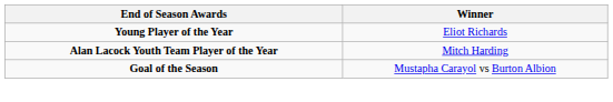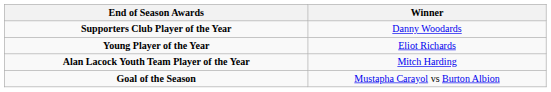 <table class="wikitable" style="text-align:center; font-size:95%;width:65%; text-align:left">
 <tr>
 <th><strong>End of Season Awards</strong></th>
 <th><strong>Winner</strong></th>
+</tr>
+<tr --->
+<td align="center"><strong>Supporters Club Player of the Year</strong></td>
+<td align="center"><a href='#'>Danny Woodards</a></td>
 </tr>
 <tr --->
 <td align="center"><strong>Young Player of the Year</strong></td>
 <td align="center"><a href='#'>Eliot Richards</a></td>
 </tr>
 <tr --->
 <td align="center"><strong>Alan Lacock Youth Team Player of the Year</strong></td>
 <td align="center"><a href='#'>Mitch Harding</a></td>
 </tr>
 <tr --->
 <td align="center"><strong>Goal of the Season</strong></td>
 <td align="center"><a href='#'>Mustapha Carayol</a> vs <a href='#'>Burton Albion</a></td>
 </tr>
 </table>
